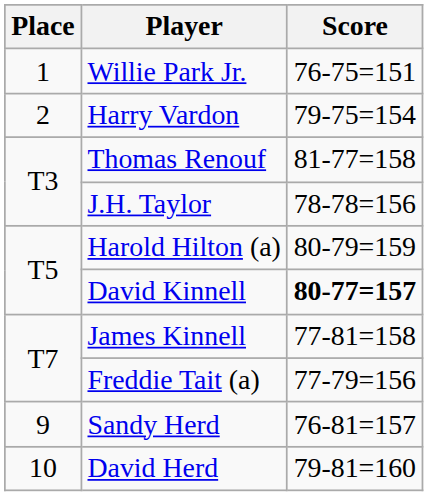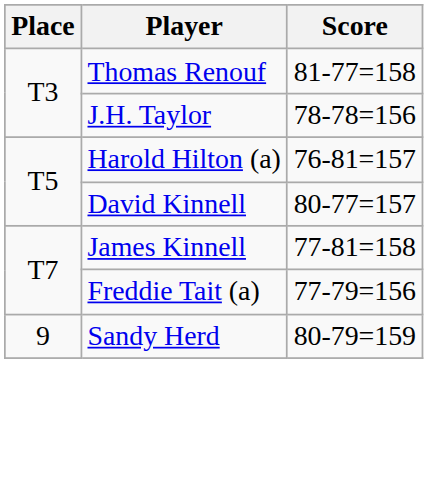 <table class="wikitable">
 <tr>
 <th>Place</th>
 <th>Player</th>
 <th>Score</th>
-</tr>
-<tr>
-<td align=center>1</td>
-<td> <a href='#'>Willie Park Jr.</a></td>
-<td>76-75=151</td>
-</tr>
-<tr>
-<td align=center>2</td>
-<td> <a href='#'>Harry Vardon</a></td>
-<td>79-75=154</td>
 </tr>
 <tr>
 <td rowspan=2 align=center>T3</td>
 <td> <a href='#'>Thomas Renouf</a></td>
 <td>81-77=158</td>
 </tr>
 <tr>
 <td> <a href='#'>J.H. Taylor</a></td>
 <td>78-78=156</td>
 </tr>
 <tr>
 <td rowspan=2 align=center>T5</td>
 <td> <a href='#'>Harold Hilton</a> (a)</td>
-<td>80-79=159</td>
+<td>76-81=157</td>
 </tr>
 <tr>
 <td> <a href='#'>David Kinnell</a></td>
-<td><strong>80-77=157</strong></td>
+<td>80-77=157</td>
 </tr>
 <tr>
 <td rowspan=2 align=center>T7</td>
 <td> <a href='#'>James Kinnell</a></td>
 <td>77-81=158</td>
 </tr>
 <tr>
 <td> <a href='#'>Freddie Tait</a> (a)</td>
 <td>77-79=156</td>
 </tr>
 <tr>
 <td align=center>9</td>
 <td> <a href='#'>Sandy Herd</a></td>
-<td>76-81=157</td>
-</tr>
-<tr>
-<td align=center>10</td>
-<td> <a href='#'>David Herd</a></td>
-<td>79-81=160</td>
+<td>80-79=159</td>
 </tr>
 </table>
